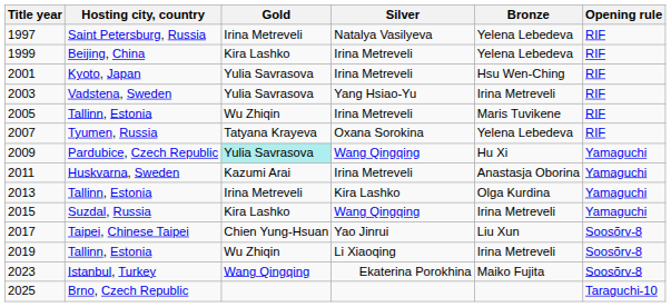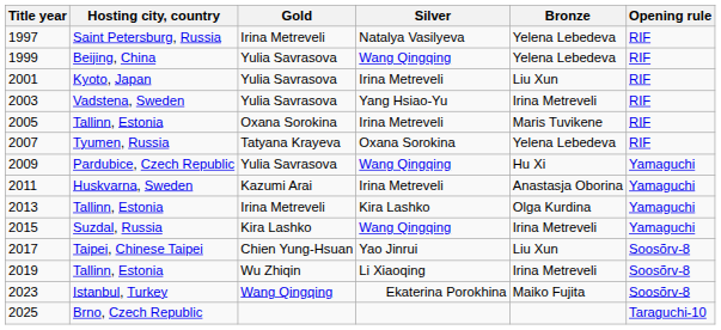 <table class="wikitable">
 <tr>
 <th>Title year</th>
 <th>Hosting city, country</th>
 <th>Gold</th>
 <th>Silver</th>
 <th>Bronze</th>
 <th>Opening rule</th>
 </tr>
 <tr>
 <td>1997</td>
 <td> <a href='#'>Saint Petersburg</a>, <a href='#'>Russia</a></td>
 <td> Irina Metreveli</td>
 <td> Natalya Vasilyeva</td>
 <td> Yelena Lebedeva</td>
 <td><a href='#'>RIF</a></td>
 </tr>
 <tr>
 <td>1999</td>
 <td> <a href='#'>Beijing</a>, <a href='#'>China</a></td>
-<td> Kira Lashko</td>
-<td> Irina Metreveli</td>
+<td> Yulia Savrasova</td>
+<td> <a href='#'>Wang Qingqing</a></td>
 <td> Yelena Lebedeva</td>
 <td><a href='#'>RIF</a></td>
 </tr>
 <tr>
 <td>2001</td>
 <td> <a href='#'>Kyoto</a>, <a href='#'>Japan</a></td>
 <td> Yulia Savrasova</td>
 <td> Irina Metreveli</td>
-<td> Hsu Wen-Ching</td>
+<td> Liu Xun</td>
 <td><a href='#'>RIF</a></td>
 </tr>
 <tr>
 <td>2003</td>
 <td> <a href='#'>Vadstena</a>, <a href='#'>Sweden</a></td>
 <td> Yulia Savrasova</td>
 <td> Yang Hsiao-Yu</td>
 <td> Irina Metreveli</td>
 <td><a href='#'>RIF</a></td>
 </tr>
 <tr>
 <td>2005</td>
 <td> <a href='#'>Tallinn</a>, <a href='#'>Estonia</a></td>
-<td> Wu Zhiqin</td>
+<td> Oxana Sorokina</td>
 <td> Irina Metreveli</td>
 <td> Maris Tuvikene</td>
 <td><a href='#'>RIF</a></td>
 </tr>
 <tr>
 <td>2007</td>
 <td> <a href='#'>Tyumen</a>, <a href='#'>Russia</a></td>
 <td> Tatyana Krayeva</td>
 <td> Oxana Sorokina</td>
 <td> Yelena Lebedeva</td>
 <td><a href='#'>RIF</a></td>
 </tr>
 <tr>
 <td>2009</td>
 <td> <a href='#'>Pardubice</a>, <a href='#'>Czech Republic</a></td>
-<td style="background: paleturquoise;"> Yulia Savrasova</td>
+<td> Yulia Savrasova</td>
 <td> <a href='#'>Wang Qingqing</a></td>
 <td> Hu Xi</td>
 <td><a href='#'>Yamaguchi</a></td>
 </tr>
 <tr>
 <td>2011</td>
 <td> <a href='#'>Huskvarna</a>, <a href='#'>Sweden</a></td>
 <td> Kazumi Arai</td>
 <td> Irina Metreveli</td>
 <td> Anastasja Oborina</td>
 <td><a href='#'>Yamaguchi</a></td>
 </tr>
 <tr>
 <td>2013</td>
 <td> <a href='#'>Tallinn</a>, <a href='#'>Estonia</a></td>
 <td> Irina Metreveli</td>
 <td> Kira Lashko</td>
 <td> Olga Kurdina</td>
 <td><a href='#'>Yamaguchi</a></td>
 </tr>
 <tr>
 <td>2015</td>
 <td> <a href='#'>Suzdal</a>, <a href='#'>Russia</a></td>
 <td> Kira Lashko</td>
 <td> <a href='#'>Wang Qingqing</a></td>
 <td> Irina Metreveli</td>
 <td><a href='#'>Yamaguchi</a></td>
 </tr>
 <tr>
 <td>2017</td>
 <td> <a href='#'>Taipei</a>, <a href='#'>Chinese Taipei</a></td>
 <td> Chien Yung-Hsuan</td>
 <td> Yao Jinrui</td>
 <td> Liu Xun</td>
 <td><a href='#'>Soosõrv-8</a></td>
 </tr>
 <tr>
 <td>2019</td>
 <td> <a href='#'>Tallinn</a>, <a href='#'>Estonia</a></td>
 <td> Wu Zhiqin</td>
 <td> Li Xiaoqing</td>
 <td> Irina Metreveli</td>
 <td><a href='#'>Soosõrv-8</a></td>
 </tr>
 <tr>
 <td>2023</td>
 <td> <a href='#'>Istanbul</a>, <a href='#'>Turkey</a></td>
 <td> <a href='#'>Wang Qingqing</a></td>
 <td>  Ekaterina Porokhina </td>
 <td> Maiko Fujita</td>
 <td><a href='#'>Soosõrv-8</a></td>
 </tr>
 <tr>
 <td>2025</td>
 <td> <a href='#'>Brno</a>, <a href='#'>Czech Republic</a></td>
 <td></td>
 <td></td>
 <td></td>
 <td><a href='#'>Taraguchi-10</a></td>
 </tr>
 </table>
